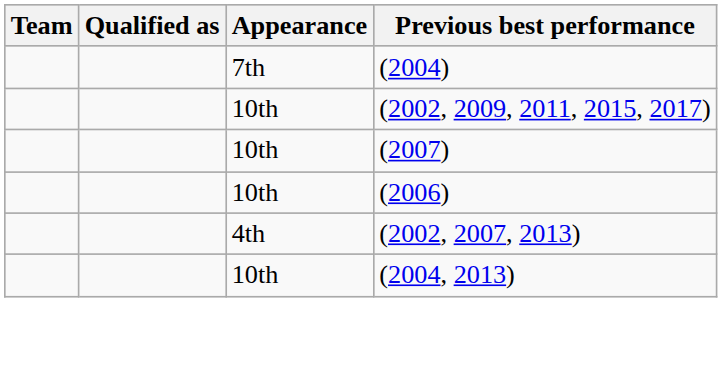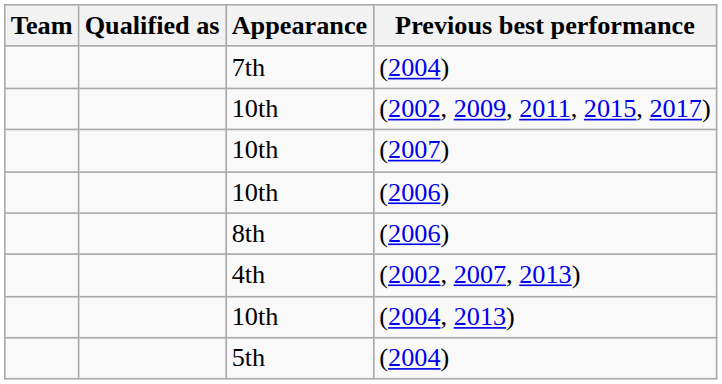 <table class="wikitable sortable">
 <tr>
 <th>Team</th>
 <th>Qualified as</th>
 <th data-sort-type="number">Appearance</th>
 <th>Previous best performance</th>
 </tr>
 <tr>
 <td></td>
 <td></td>
 <td>7th</td>
 <td> (<a href='#'>2004</a>)</td>
 </tr>
 <tr>
 <td></td>
 <td></td>
 <td>10th</td>
 <td> (<a href='#'>2002</a>, <a href='#'>2009</a>, <a href='#'>2011</a>, <a href='#'>2015</a>, <a href='#'>2017</a>)</td>
 </tr>
 <tr>
 <td></td>
 <td></td>
 <td>10th</td>
 <td> (<a href='#'>2007</a>)</td>
 </tr>
 <tr>
 <td></td>
 <td></td>
 <td>10th</td>
 <td> (<a href='#'>2006</a>)</td>
 </tr>
 <tr>
 <td></td>
 <td></td>
+<td>8th</td>
+<td> (<a href='#'>2006</a>)</td>
+</tr>
+<tr>
+<td></td>
+<td></td>
 <td>4th</td>
 <td> (<a href='#'>2002</a>, <a href='#'>2007</a>, <a href='#'>2013</a>)</td>
 </tr>
 <tr>
 <td></td>
 <td></td>
 <td>10th</td>
 <td> (<a href='#'>2004</a>, <a href='#'>2013</a>)</td>
 </tr>
+<tr>
+<td></td>
+<td></td>
+<td>5th</td>
+<td> (<a href='#'>2004</a>)</td>
+</tr>
 </table>
